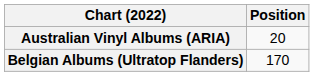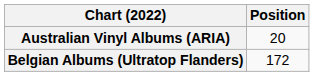 <table class="wikitable sortable plainrowheaders" style="text-align:center">
 <tr>
 <th scope="col">Chart (2022)</th>
 <th scope="col">Position</th>
 </tr>
 <tr>
 <th scope="row">Australian Vinyl Albums (ARIA)</th>
 <td>20</td>
 </tr>
 <tr>
 <th scope="row">Belgian Albums (Ultratop Flanders)</th>
-<td>170</td>
+<td>172</td>
 </tr>
 </table>
